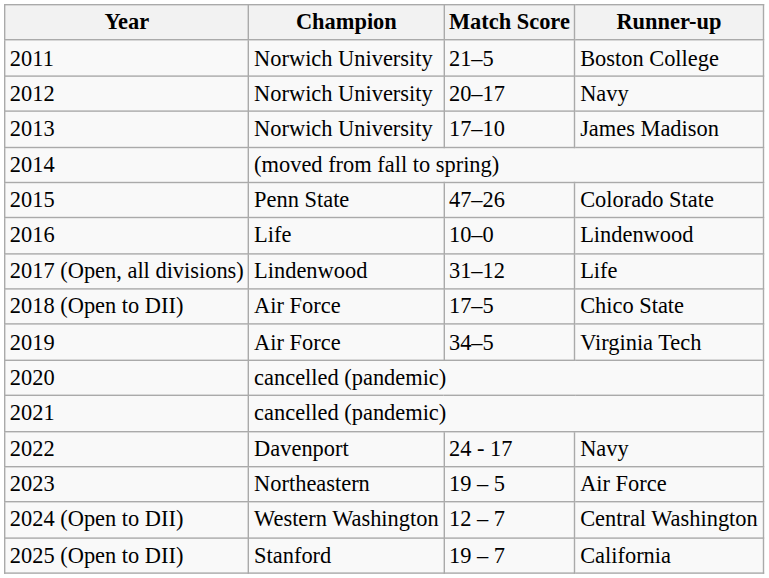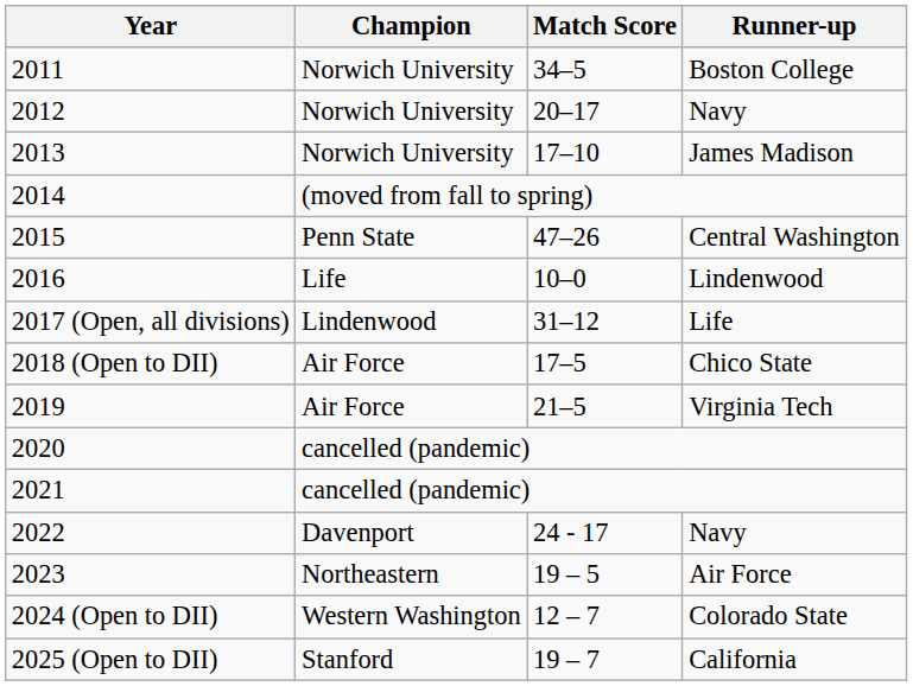 <table class="wikitable">
 <tr>
 <th>Year</th>
 <th>Champion</th>
 <th>Match Score</th>
 <th>Runner-up</th>
 </tr>
 <tr>
 <td>2011</td>
 <td>Norwich University</td>
-<td>21–5</td>
+<td>34–5</td>
 <td>Boston College</td>
 </tr>
 <tr>
 <td>2012</td>
 <td>Norwich University</td>
 <td>20–17</td>
 <td>Navy</td>
 </tr>
 <tr>
 <td>2013</td>
 <td>Norwich University</td>
 <td>17–10</td>
 <td>James Madison</td>
 </tr>
 <tr>
 <td>2014</td>
 <td colspan="3">(moved from fall to spring)</td>
 </tr>
 <tr>
 <td>2015</td>
 <td>Penn State</td>
 <td>47–26</td>
-<td>Colorado State</td>
+<td>Central Washington</td>
 </tr>
 <tr>
 <td>2016</td>
 <td>Life</td>
 <td>10–0</td>
 <td>Lindenwood</td>
 </tr>
 <tr>
 <td>2017 (Open, all divisions)</td>
 <td>Lindenwood</td>
 <td>31–12</td>
 <td>Life</td>
 </tr>
 <tr>
 <td>2018 (Open to DII)</td>
 <td>Air Force</td>
 <td>17–5</td>
 <td>Chico State</td>
 </tr>
 <tr>
 <td>2019</td>
 <td>Air Force</td>
-<td>34–5</td>
+<td>21–5</td>
 <td>Virginia Tech</td>
 </tr>
 <tr>
 <td>2020</td>
 <td colspan="3">cancelled (pandemic)</td>
 </tr>
 <tr>
 <td>2021</td>
 <td colspan="3">cancelled (pandemic)</td>
 </tr>
 <tr>
 <td>2022</td>
 <td>Davenport</td>
 <td>24 - 17</td>
 <td>Navy</td>
 </tr>
 <tr>
 <td>2023</td>
 <td>Northeastern</td>
 <td>19 – 5</td>
 <td>Air Force</td>
 </tr>
 <tr>
 <td>2024 (Open to DII)</td>
 <td>Western Washington</td>
 <td>12 – 7</td>
-<td>Central Washington</td>
+<td>Colorado State</td>
 </tr>
 <tr>
 <td>2025 (Open to DII)</td>
 <td>Stanford</td>
 <td>19 – 7</td>
 <td>California</td>
 </tr>
 </table>
